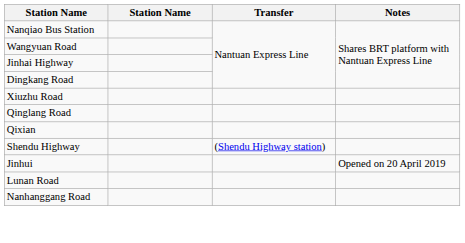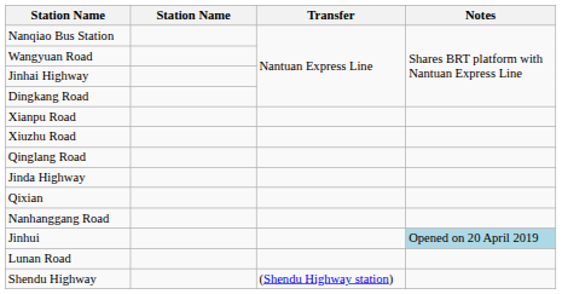 <table class="wikitable">
 <tr>
 <th width="150pt">Station Name<br></th>
 <th width="150pt">Station Name<br></th>
 <th width="180pt">Transfer</th>
 <th width="180pt">Notes</th>
 </tr>
 <tr>
 <td>Nanqiao Bus Station</td>
 <td><span></span></td>
 <td rowspan="4">Nantuan Express Line</td>
 <td rowspan="4">Shares BRT platform with Nantuan Express Line</td>
 </tr>
 <tr>
 <td>Wangyuan Road</td>
 <td><span></span></td>
 </tr>
 <tr>
 <td>Jinhai Highway</td>
 <td><span></span></td>
 </tr>
 <tr>
 <td>Dingkang Road</td>
 <td><span></span></td>
 </tr>
 <tr>
+<td>Xianpu Road</td>
+<td><span></span></td>
+<td></td>
+<td></td>
+</tr>
+<tr>
 <td>Xiuzhu Road</td>
 <td><span></span></td>
 <td></td>
 <td></td>
 </tr>
 <tr>
 <td>Qinglang Road</td>
 <td><span></span></td>
 <td></td>
 <td></td>
 </tr>
 <tr>
+<td>Jinda Highway</td>
+<td><span></span></td>
+<td></td>
+<td></td>
+</tr>
+<tr>
 <td>Qixian</td>
+<td><span></span></td>
+<td></td>
+<td></td>
+</tr>
+<tr>
+<td>Nanhanggang Road</td>
+<td><span></span></td>
+<td></td>
+<td></td>
+</tr>
+<tr>
+<td>Jinhui</td>
+<td><span></span></td>
+<td></td>
+<td style="background: lightblue;">Opened on 20 April 2019</td>
+</tr>
+<tr>
+<td>Lunan Road</td>
 <td><span></span></td>
 <td></td>
 <td></td>
 </tr>
 <tr>
 <td>Shendu Highway</td>
 <td><span></span></td>
 <td> (<a href='#'>Shendu Highway station</a>)</td>
 <td></td>
 </tr>
-<tr>
-<td>Jinhui</td>
-<td><span></span></td>
-<td></td>
-<td>Opened on 20 April 2019</td>
-</tr>
-<tr>
-<td>Lunan Road</td>
-<td><span></span></td>
-<td></td>
-<td></td>
-</tr>
-<tr>
-<td>Nanhanggang Road</td>
-<td><span></span></td>
-<td></td>
-<td></td>
-</tr>
 </table>
